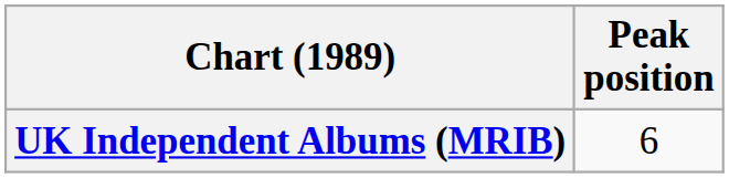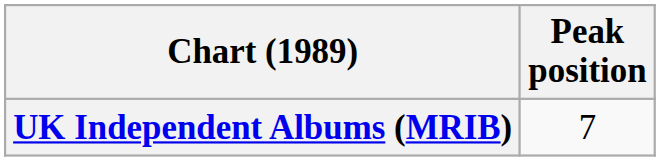 <table class="wikitable plainrowheaders" style="text-align:center;" border="1">
 <tr>
 <th scope="col">Chart (1989)</th>
 <th scope="col">Peak<br>position</th>
 </tr>
 <tr>
 <th scope="row"><a href='#'>UK Independent Albums</a> (<a href='#'>MRIB</a>)</th>
-<td>6</td>
+<td>7</td>
 </tr>
 </table>
